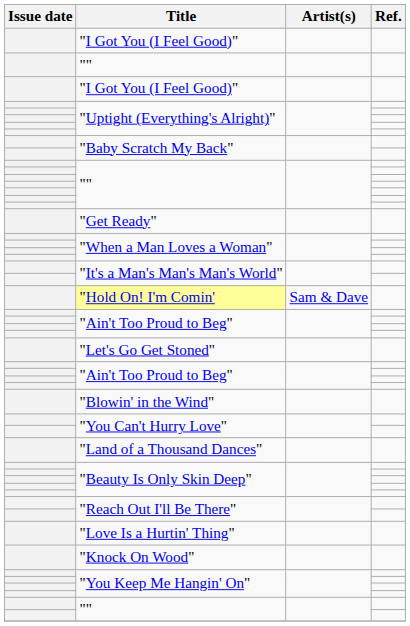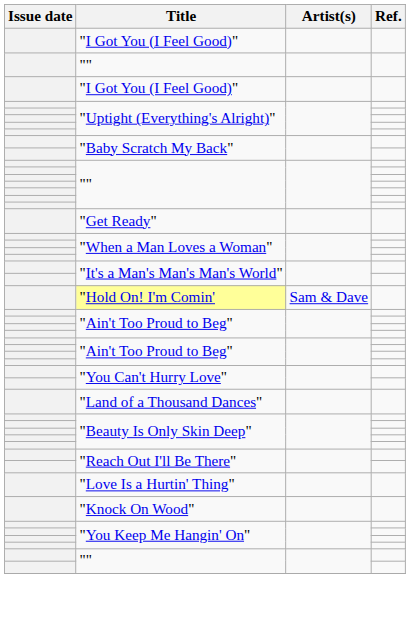 <table class="wikitable sortable plainrowheaders">
 <tr>
 <th scope=col>Issue date</th>
 <th scope=col>Title</th>
 <th scope=col>Artist(s)</th>
 <th scope=col class=unsortable>Ref.</th>
 </tr>
 <tr>
 <th scope=row></th>
 <td>"<a href='#'>I Got You (I Feel Good)</a>"</td>
 <td></td>
 <td align=center></td>
 </tr>
 <tr>
 <th scope=row></th>
 <td>""</td>
 <td></td>
 <td align=center></td>
 </tr>
 <tr>
 <th scope=row></th>
 <td>"<a href='#'>I Got You (I Feel Good)</a>"</td>
 <td></td>
 <td align=center></td>
 </tr>
 <tr>
 <th scope=row></th>
 <td rowspan="5">"<a href='#'>Uptight (Everything's Alright)</a>"</td>
 <td rowspan="5"></td>
 <td align=center></td>
 </tr>
 <tr>
 <th scope=row></th>
 <td align=center></td>
 </tr>
 <tr>
 <th scope=row></th>
 <td align=center></td>
 </tr>
 <tr>
 <th scope=row></th>
 <td align=center></td>
 </tr>
 <tr>
 <th scope=row></th>
 <td align=center></td>
 </tr>
 <tr>
 <th scope=row></th>
 <td rowspan="2">"<a href='#'>Baby Scratch My Back</a>"</td>
 <td rowspan="2"></td>
 <td align=center></td>
 </tr>
 <tr>
 <th scope=row></th>
 <td align=center></td>
 </tr>
 <tr>
 <th scope=row></th>
 <td rowspan="7">""</td>
 <td rowspan="7"></td>
 <td align=center></td>
 </tr>
 <tr>
 <th scope=row></th>
 <td align=center></td>
 </tr>
 <tr>
 <th scope=row></th>
 <td align=center></td>
 </tr>
 <tr>
 <th scope=row></th>
 <td align=center></td>
 </tr>
 <tr>
 <th scope=row></th>
 <td align=center></td>
 </tr>
 <tr>
 <th scope=row></th>
 <td align=center></td>
 </tr>
 <tr>
 <th scope=row></th>
 <td align=center></td>
 </tr>
 <tr>
 <th scope=row></th>
 <td>"<a href='#'>Get Ready</a>"</td>
 <td></td>
 <td align=center></td>
 </tr>
 <tr>
 <th scope=row></th>
 <td rowspan="4">"<a href='#'>When a Man Loves a Woman</a>"</td>
 <td rowspan="4"></td>
 <td align=center></td>
 </tr>
 <tr>
 <th scope=row></th>
 <td align=center></td>
 </tr>
 <tr>
 <th scope=row></th>
 <td align=center></td>
 </tr>
 <tr>
 <th scope=row></th>
 <td align=center></td>
 </tr>
 <tr>
 <th scope=row></th>
 <td rowspan="2">"<a href='#'>It's a Man's Man's Man's World</a>"</td>
 <td rowspan="2"></td>
 <td align=center></td>
 </tr>
 <tr>
 <th scope=row></th>
 <td align=center></td>
 </tr>
 <tr>
 <th scope=row></th>
 <td bgcolor=#FFFF99>"<a href='#'>Hold On! I'm Comin'</a> </td>
 <td><a href='#'>Sam & Dave</a></td>
 <td align=center></td>
 </tr>
 <tr>
 <th scope=row></th>
 <td rowspan="4">"<a href='#'>Ain't Too Proud to Beg</a>"</td>
 <td rowspan="4"></td>
 <td align=center></td>
 </tr>
 <tr>
 <th scope=row></th>
 <td align=center></td>
 </tr>
 <tr>
 <th scope=row></th>
 <td align=center></td>
 </tr>
 <tr>
 <th scope=row></th>
 <td align=center></td>
 </tr>
 <tr>
 <th scope=row></th>
-<td>"<a href='#'>Let's Go Get Stoned</a>"</td>
-<td></td>
-<td align=center></td>
-</tr>
-<tr>
-<th scope=row></th>
 <td rowspan="4">"<a href='#'>Ain't Too Proud to Beg</a>"</td>
 <td rowspan="4"></td>
 <td align=center></td>
 </tr>
 <tr>
 <th scope=row></th>
 <td align=center></td>
 </tr>
 <tr>
 <th scope=row></th>
 <td align=center></td>
 </tr>
 <tr>
 <th scope=row></th>
-<td align=center></td>
-</tr>
-<tr>
-<th scope=row></th>
-<td>"<a href='#'>Blowin' in the Wind</a>"</td>
-<td></td>
 <td align=center></td>
 </tr>
 <tr>
 <th scope=row></th>
 <td rowspan="2">"<a href='#'>You Can't Hurry Love</a>"</td>
 <td rowspan="2"></td>
 <td align=center></td>
 </tr>
 <tr>
 <th scope=row></th>
 <td align=center></td>
 </tr>
 <tr>
 <th scope=row></th>
 <td>"<a href='#'>Land of a Thousand Dances</a>"</td>
 <td></td>
 <td align=center></td>
 </tr>
 <tr>
 <th scope=row></th>
 <td rowspan="5">"<a href='#'>Beauty Is Only Skin Deep</a>"</td>
 <td rowspan="5"></td>
 <td align=center></td>
 </tr>
 <tr>
 <th scope=row></th>
 <td align=center></td>
 </tr>
 <tr>
 <th scope=row></th>
 <td align=center></td>
 </tr>
 <tr>
 <th scope=row></th>
 <td align=center></td>
 </tr>
 <tr>
 <th scope=row></th>
 <td align=center></td>
 </tr>
 <tr>
 <th scope=row></th>
 <td rowspan="2">"<a href='#'>Reach Out I'll Be There</a>"</td>
 <td rowspan="2"></td>
 <td align=center></td>
 </tr>
 <tr>
 <th scope=row></th>
 <td align=center></td>
 </tr>
 <tr>
 <th scope=row></th>
 <td>"<a href='#'>Love Is a Hurtin' Thing</a>"</td>
 <td></td>
 <td align=center></td>
 </tr>
 <tr>
 <th scope=row></th>
 <td>"<a href='#'>Knock On Wood</a>"</td>
 <td></td>
 <td align=center></td>
 </tr>
 <tr>
 <th scope=row></th>
 <td rowspan="4">"<a href='#'>You Keep Me Hangin' On</a>"</td>
 <td rowspan="4"></td>
 <td align=center></td>
 </tr>
 <tr>
 <th scope=row></th>
 <td align=center></td>
 </tr>
 <tr>
 <th scope=row></th>
 <td align=center></td>
 </tr>
 <tr>
 <th scope=row></th>
 <td align=center></td>
 </tr>
 <tr>
 <th scope=row></th>
 <td rowspan="2">""</td>
 <td rowspan="2"></td>
 <td align=center></td>
 </tr>
 <tr>
 <th scope=row></th>
 <td align=center></td>
 </tr>
 <tr>
 </tr>
 </table>
